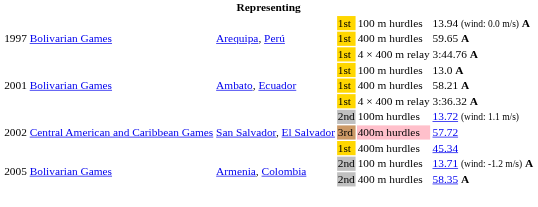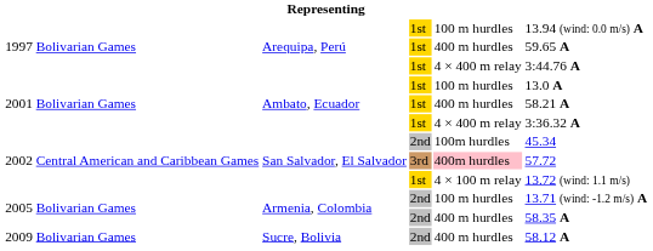 <table>
 <tr>
 <th colspan="6">Representing </th>
 </tr>
 <tr>
 <td rowspan = "3">1997</td>
 <td rowspan = "3"><a href='#'>Bolivarian Games</a></td>
 <td rowspan = "3"><a href='#'>Arequipa</a>, <a href='#'>Perú</a></td>
 <td bgcolor=gold>1st</td>
 <td>100 m hurdles</td>
 <td>13.94 <small>(wind: 0.0 m/s)</small> <strong>A</strong></td>
 </tr>
 <tr>
 <td bgcolor=gold>1st</td>
 <td>400 m hurdles</td>
 <td>59.65 <strong>A</strong></td>
 </tr>
 <tr>
 <td bgcolor=gold>1st</td>
 <td>4 × 400 m relay</td>
 <td>3:44.76 <strong>A</strong></td>
 </tr>
 <tr>
 <td rowspan = "3">2001</td>
 <td rowspan = "3"><a href='#'>Bolivarian Games</a></td>
 <td rowspan = "3"><a href='#'>Ambato</a>, <a href='#'>Ecuador</a></td>
 <td bgcolor=gold>1st</td>
 <td>100 m hurdles</td>
 <td>13.0 <strong>A</strong></td>
 </tr>
 <tr>
 <td bgcolor=gold>1st</td>
 <td>400 m hurdles</td>
 <td>58.21 <strong>A</strong></td>
 </tr>
 <tr>
 <td bgcolor=gold>1st</td>
 <td>4 × 400 m relay</td>
 <td>3:36.32 <strong>A</strong></td>
 </tr>
 <tr>
 <td rowspan=3>2002</td>
 <td rowspan=3><a href='#'>Central American and Caribbean Games</a></td>
 <td rowspan=3><a href='#'>San Salvador</a>, <a href='#'>El Salvador</a></td>
 <td bgcolor=silver>2nd</td>
 <td>100m hurdles</td>
-<td><a href='#'>13.72</a> <small>(wind: 1.1 m/s)</small></td>
+<td><a href='#'>45.34</a></td>
 </tr>
 <tr>
 <td bgcolor="cc9966">3rd</td>
 <td style="background: pink;">400m hurdles</td>
 <td><a href='#'>57.72</a></td>
 </tr>
 <tr>
 <td bgcolor=gold>1st</td>
-<td>400m hurdles</td>
-<td><a href='#'>45.34</a></td>
+<td>4 × 100 m relay</td>
+<td><a href='#'>13.72</a> <small>(wind: 1.1 m/s)</small></td>
 </tr>
 <tr>
 <td rowspan = "2">2005</td>
 <td rowspan = "2"><a href='#'>Bolivarian Games</a></td>
 <td rowspan = "2"><a href='#'>Armenia</a>, <a href='#'>Colombia</a></td>
 <td bgcolor=silver>2nd</td>
 <td>100 m hurdles</td>
 <td><a href='#'>13.71</a> <small>(wind: -1.2 m/s)</small> <strong>A</strong></td>
 </tr>
 <tr>
 <td bgcolor=silver>2nd</td>
 <td>400 m hurdles</td>
 <td><a href='#'>58.35</a> <strong>A</strong></td>
 </tr>
+<tr>
+<td>2009</td>
+<td><a href='#'>Bolivarian Games</a></td>
+<td><a href='#'>Sucre</a>, <a href='#'>Bolivia</a></td>
+<td bgcolor=silver>2nd</td>
+<td>400 m hurdles</td>
+<td><a href='#'>58.12</a> <strong>A</strong></td>
+</tr>
 </table>
